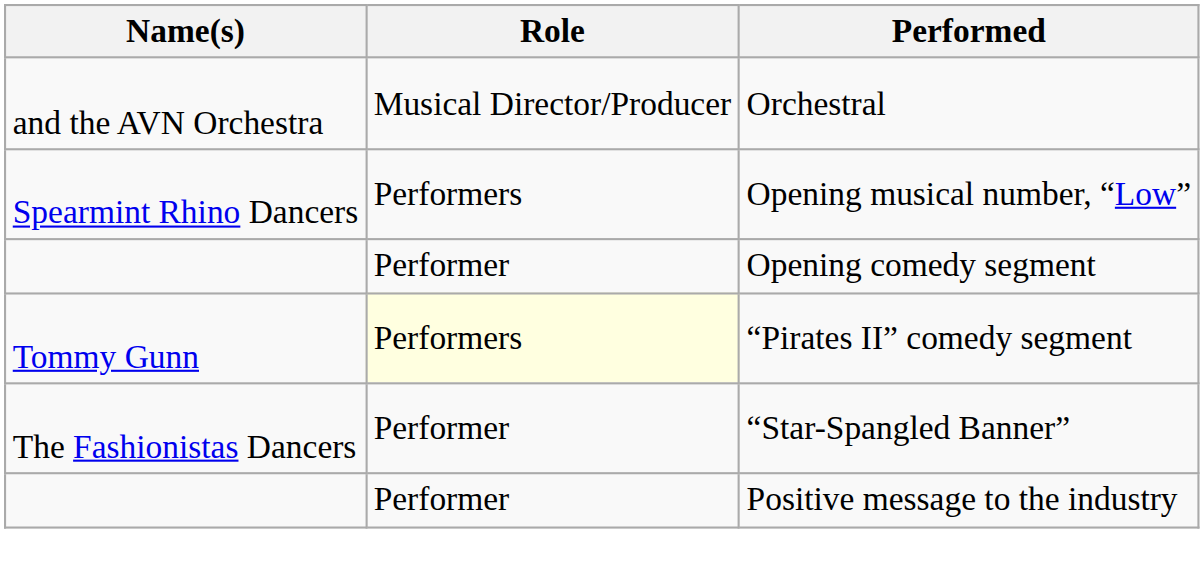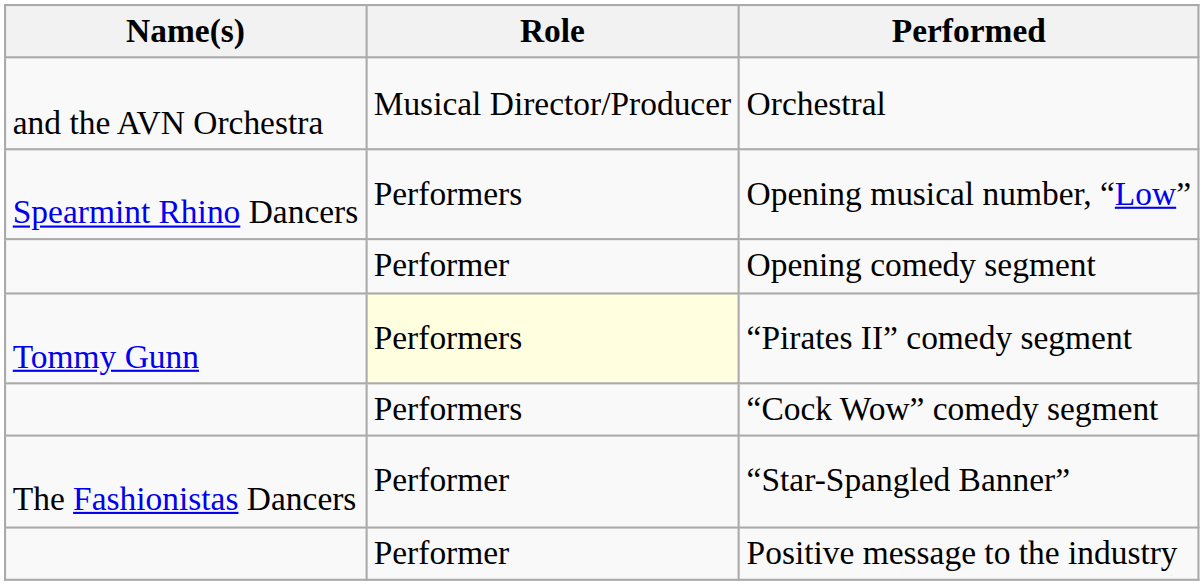 <table class="wikitable sortable">
 <tr>
 <th>Name(s)</th>
 <th>Role</th>
 <th>Performed</th>
 </tr>
 <tr>
 <td><br>and the AVN Orchestra</td>
 <td>Musical Director/Producer</td>
 <td>Orchestral</td>
 </tr>
 <tr>
 <td><br><a href='#'>Spearmint Rhino</a> Dancers</td>
 <td>Performers</td>
 <td>Opening musical number, “<a href='#'>Low</a>”</td>
 </tr>
 <tr>
 <td></td>
 <td>Performer</td>
 <td>Opening comedy segment</td>
 </tr>
 <tr>
 <td><br><a href='#'>Tommy Gunn</a></td>
 <td style="background: lightyellow;">Performers</td>
 <td>“Pirates II” comedy segment</td>
 </tr>
 <tr>
+<td></td>
+<td>Performers</td>
+<td>“Cock Wow” comedy segment</td>
+</tr>
+<tr>
 <td><br>The <a href='#'>Fashionistas</a> Dancers</td>
 <td>Performer</td>
 <td>“Star-Spangled Banner”</td>
 </tr>
 <tr>
 <td></td>
 <td>Performer</td>
 <td>Positive message to the industry</td>
 </tr>
 </table>
